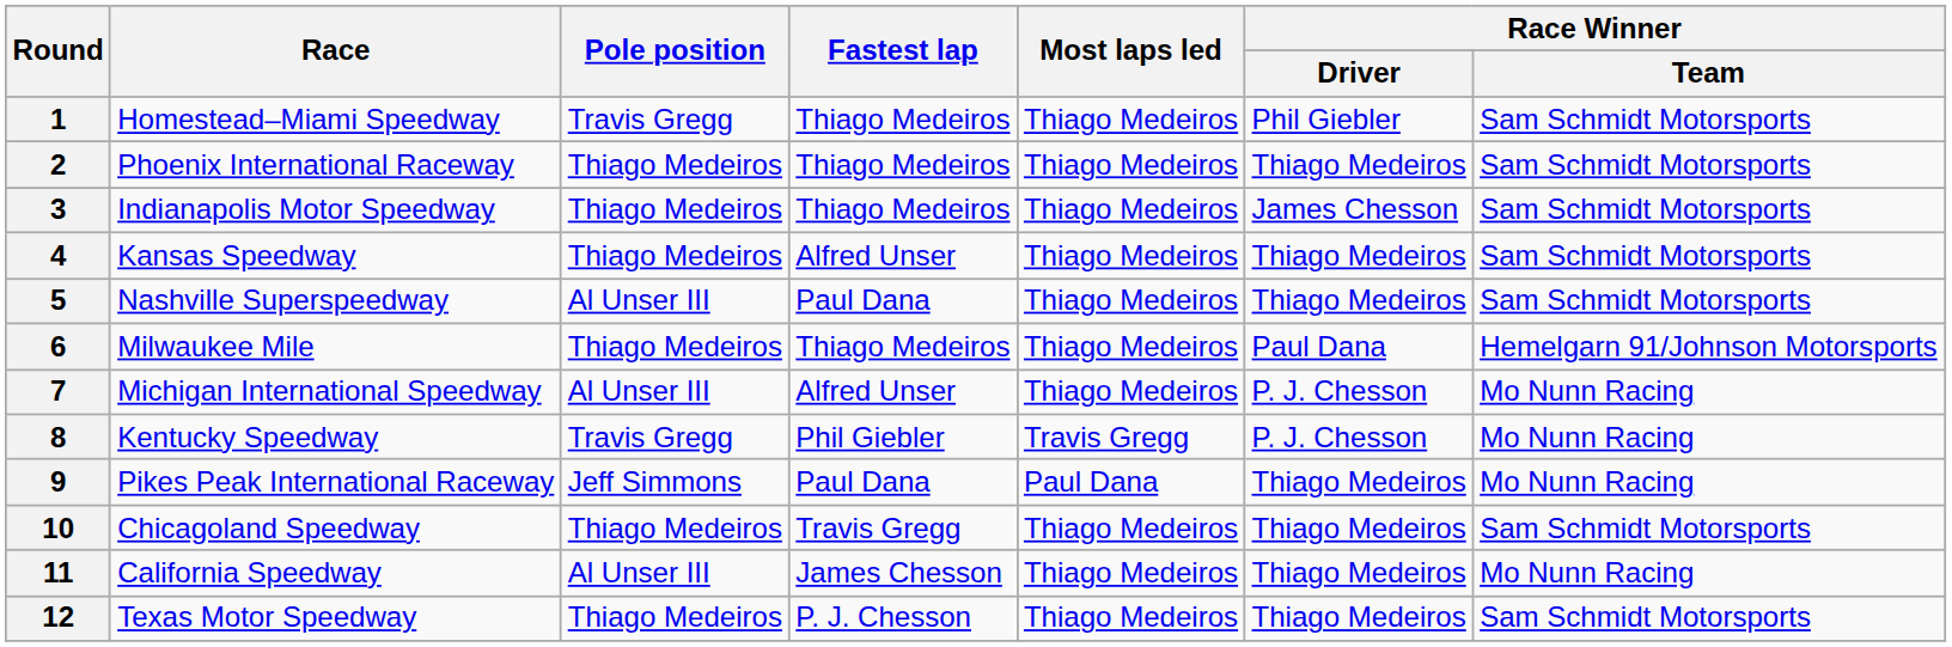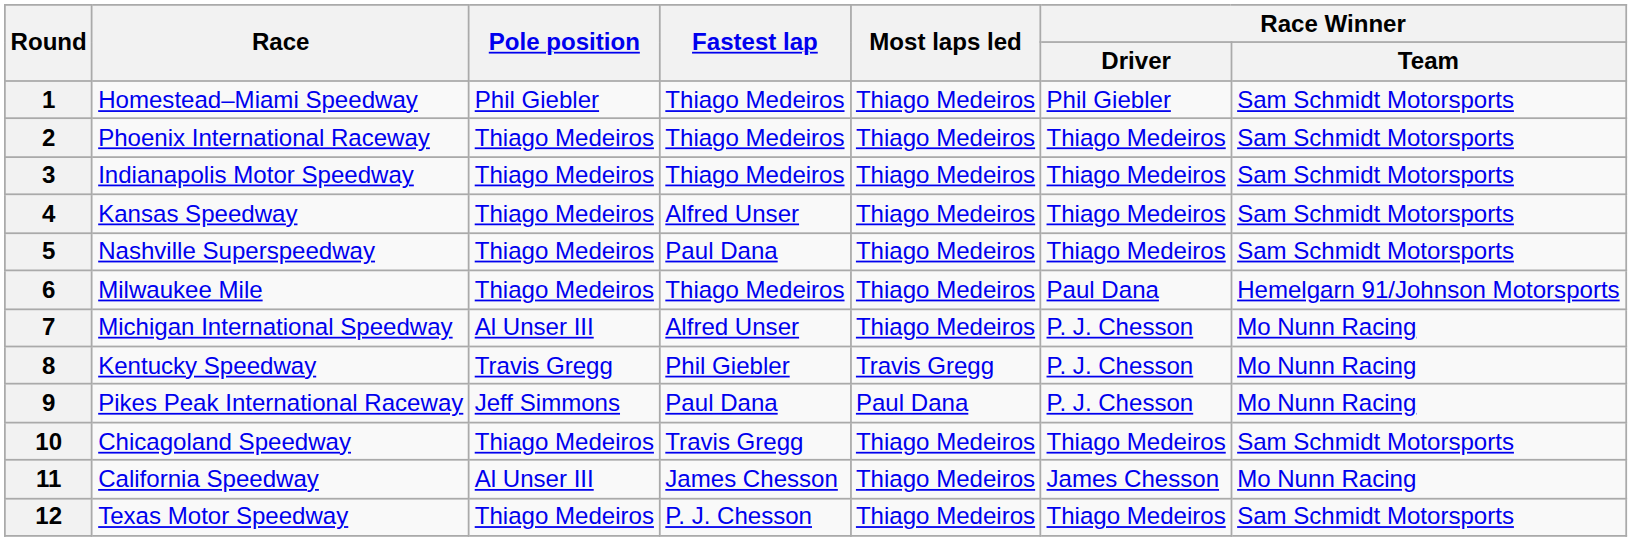 <table class="wikitable" style="font-size: 85%">
 <tr>
 <th rowspan="2">Round</th>
 <th rowspan="2">Race</th>
 <th rowspan="2"><a href='#'>Pole position</a></th>
 <th rowspan="2"><a href='#'>Fastest lap</a></th>
 <th rowspan="2">Most laps led</th>
 <th colspan="2">Race Winner</th>
 </tr>
 <tr>
 <th>Driver</th>
 <th>Team</th>
 </tr>
 <tr>
 <th>1</th>
 <td><a href='#'>Homestead–Miami Speedway</a></td>
-<td> <a href='#'>Travis Gregg</a></td>
+<td> <a href='#'>Phil Giebler</a></td>
 <td> <a href='#'>Thiago Medeiros</a></td>
 <td> <a href='#'>Thiago Medeiros</a></td>
 <td> <a href='#'>Phil Giebler</a></td>
 <td><a href='#'>Sam Schmidt Motorsports</a></td>
 </tr>
 <tr>
 <th>2</th>
 <td><a href='#'>Phoenix International Raceway</a></td>
 <td> <a href='#'>Thiago Medeiros</a></td>
 <td> <a href='#'>Thiago Medeiros</a></td>
 <td> <a href='#'>Thiago Medeiros</a></td>
 <td> <a href='#'>Thiago Medeiros</a></td>
 <td><a href='#'>Sam Schmidt Motorsports</a></td>
 </tr>
 <tr>
 <th>3</th>
 <td><a href='#'>Indianapolis Motor Speedway</a></td>
 <td> <a href='#'>Thiago Medeiros</a></td>
 <td> <a href='#'>Thiago Medeiros</a></td>
 <td> <a href='#'>Thiago Medeiros</a></td>
-<td> <a href='#'>James Chesson</a></td>
+<td> <a href='#'>Thiago Medeiros</a></td>
 <td><a href='#'>Sam Schmidt Motorsports</a></td>
 </tr>
 <tr>
 <th>4</th>
 <td><a href='#'>Kansas Speedway</a></td>
 <td> <a href='#'>Thiago Medeiros</a></td>
 <td> <a href='#'>Alfred Unser</a></td>
 <td> <a href='#'>Thiago Medeiros</a></td>
 <td> <a href='#'>Thiago Medeiros</a></td>
 <td><a href='#'>Sam Schmidt Motorsports</a></td>
 </tr>
 <tr>
 <th>5</th>
 <td><a href='#'>Nashville Superspeedway</a></td>
-<td> <a href='#'>Al Unser III</a></td>
+<td> <a href='#'>Thiago Medeiros</a></td>
 <td> <a href='#'>Paul Dana</a></td>
 <td> <a href='#'>Thiago Medeiros</a></td>
 <td> <a href='#'>Thiago Medeiros</a></td>
 <td><a href='#'>Sam Schmidt Motorsports</a></td>
 </tr>
 <tr>
 <th>6</th>
 <td><a href='#'>Milwaukee Mile</a></td>
 <td> <a href='#'>Thiago Medeiros</a></td>
 <td> <a href='#'>Thiago Medeiros</a></td>
 <td> <a href='#'>Thiago Medeiros</a></td>
 <td> <a href='#'>Paul Dana</a></td>
 <td><a href='#'>Hemelgarn 91/Johnson Motorsports</a></td>
 </tr>
 <tr>
 <th>7</th>
 <td><a href='#'>Michigan International Speedway</a></td>
 <td> <a href='#'>Al Unser III</a></td>
 <td> <a href='#'>Alfred Unser</a></td>
 <td> <a href='#'>Thiago Medeiros</a></td>
 <td> <a href='#'>P. J. Chesson</a></td>
 <td><a href='#'>Mo Nunn Racing</a></td>
 </tr>
 <tr>
 <th>8</th>
 <td><a href='#'>Kentucky Speedway</a></td>
 <td> <a href='#'>Travis Gregg</a></td>
 <td> <a href='#'>Phil Giebler</a></td>
 <td> <a href='#'>Travis Gregg</a></td>
 <td> <a href='#'>P. J. Chesson</a></td>
 <td><a href='#'>Mo Nunn Racing</a></td>
 </tr>
 <tr>
 <th>9</th>
 <td><a href='#'>Pikes Peak International Raceway</a></td>
 <td> <a href='#'>Jeff Simmons</a></td>
 <td> <a href='#'>Paul Dana</a></td>
 <td> <a href='#'>Paul Dana</a></td>
-<td> <a href='#'>Thiago Medeiros</a></td>
+<td> <a href='#'>P. J. Chesson</a></td>
 <td><a href='#'>Mo Nunn Racing</a></td>
 </tr>
 <tr>
 <th>10</th>
 <td><a href='#'>Chicagoland Speedway</a></td>
 <td> <a href='#'>Thiago Medeiros</a></td>
 <td> <a href='#'>Travis Gregg</a></td>
 <td> <a href='#'>Thiago Medeiros</a></td>
 <td> <a href='#'>Thiago Medeiros</a></td>
 <td><a href='#'>Sam Schmidt Motorsports</a></td>
 </tr>
 <tr>
 <th>11</th>
 <td><a href='#'>California Speedway</a></td>
 <td> <a href='#'>Al Unser III</a></td>
 <td> <a href='#'>James Chesson</a></td>
 <td> <a href='#'>Thiago Medeiros</a></td>
-<td> <a href='#'>Thiago Medeiros</a></td>
+<td> <a href='#'>James Chesson</a></td>
 <td><a href='#'>Mo Nunn Racing</a></td>
 </tr>
 <tr>
 <th>12</th>
 <td><a href='#'>Texas Motor Speedway</a></td>
 <td> <a href='#'>Thiago Medeiros</a></td>
 <td> <a href='#'>P. J. Chesson</a></td>
 <td> <a href='#'>Thiago Medeiros</a></td>
 <td> <a href='#'>Thiago Medeiros</a></td>
 <td><a href='#'>Sam Schmidt Motorsports</a></td>
 </tr>
 </table>
